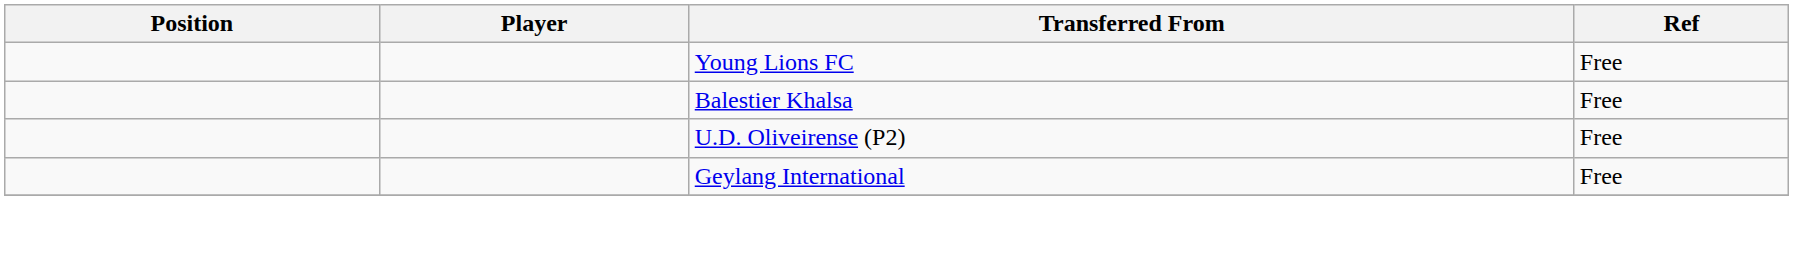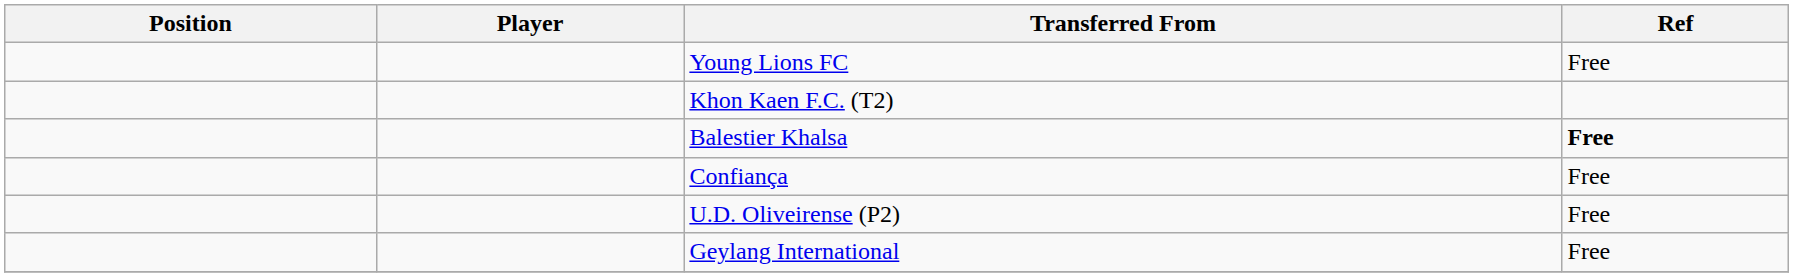 <table class="wikitable sortable" style="width:60%; text-align:center; font-size:100%; text-align:left;">
 <tr>
 <th><strong>Position</strong></th>
 <th><strong>Player</strong></th>
 <th><strong>Transferred From</strong></th>
 <th><strong>Ref</strong></th>
 </tr>
 <tr>
 <td></td>
 <td></td>
 <td> <a href='#'>Young Lions FC</a></td>
 <td>Free</td>
 </tr>
 <tr>
 <td></td>
 <td></td>
+<td> <a href='#'>Khon Kaen F.C.</a> (T2)</td>
+<td></td>
+</tr>
+<tr>
+<td></td>
+<td></td>
 <td> <a href='#'>Balestier Khalsa</a></td>
+<td><strong>Free </strong></td>
+</tr>
+<tr>
+<td></td>
+<td></td>
+<td> <a href='#'>Confiança</a></td>
 <td>Free </td>
 </tr>
 <tr>
 <td></td>
 <td></td>
 <td> <a href='#'>U.D. Oliveirense</a> (P2)</td>
 <td>Free </td>
 </tr>
 <tr>
 <td></td>
 <td></td>
 <td> <a href='#'>Geylang International</a></td>
 <td>Free </td>
 </tr>
 <tr>
 </tr>
 </table>
